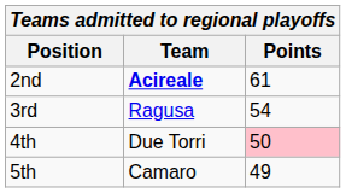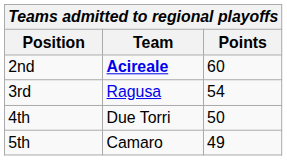 <table class="wikitable">
 <tr>
 <th colspan="3"><em>Teams admitted to regional playoffs</em></th>
 </tr>
 <tr>
 <th>Position</th>
 <th>Team</th>
 <th>Points</th>
 </tr>
 <tr>
 <td>2nd</td>
 <td><strong><a href='#'>Acireale</a></strong></td>
-<td>61</td>
+<td>60</td>
 </tr>
 <tr>
 <td>3rd</td>
 <td><a href='#'>Ragusa</a></td>
 <td>54</td>
 </tr>
 <tr>
 <td>4th</td>
 <td>Due Torri</td>
-<td style="background: pink;">50</td>
+<td>50</td>
 </tr>
 <tr>
 <td>5th</td>
 <td>Camaro</td>
 <td>49</td>
 </tr>
 </table>
